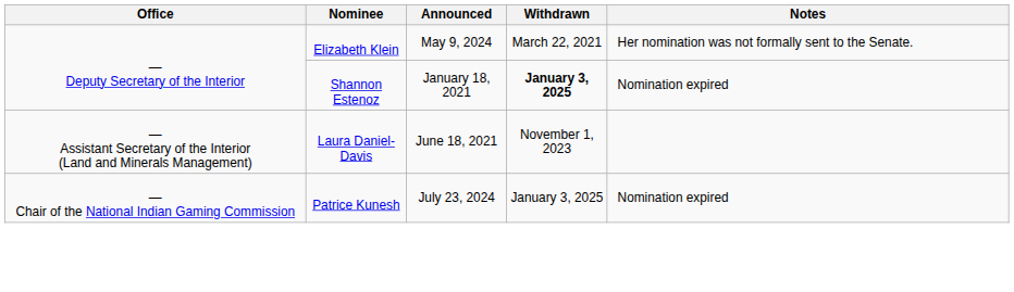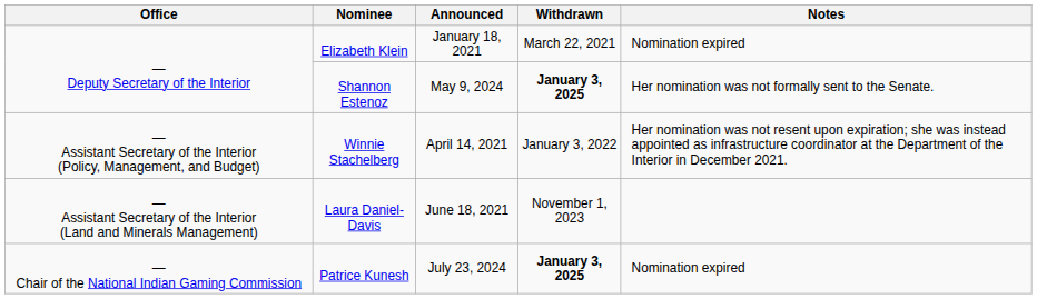 <table class="wikitable sortable" style="text-align:center">
 <tr>
 <th style="width:30%;">Office</th>
 <th style="width:10%;">Nominee</th>
 <th style="width:10%;" data-sort-type="date">Announced</th>
 <th style="width:10%;" data-sort-type="date">Withdrawn</th>
 <th style="width:50%;">Notes</th>
 </tr>
 <tr>
 <td rowspan="2"><br>—<br><a href='#'>Deputy Secretary of the Interior</a></td>
 <td><br><a href='#'>Elizabeth Klein</a></td>
+<td>January 18, 2021</td>
+<td>March 22, 2021</td>
+<td style="text-align:left; padding:1%;">Nomination expired</td>
+</tr>
+<tr>
+<td><br><a href='#'>Shannon Estenoz</a></td>
 <td>May 9, 2024</td>
-<td>March 22, 2021</td>
+<td><strong>January 3, 2025</strong></td>
 <td style="text-align:left; padding:1%;">Her nomination was not formally sent to the Senate.</td>
 </tr>
 <tr>
-<td><br><a href='#'>Shannon Estenoz</a></td>
-<td>January 18, 2021</td>
-<td><strong>January 3, 2025</strong></td>
-<td style="text-align:left; padding:1%;">Nomination expired</td>
+<td><br>—<br>Assistant Secretary of the Interior<br>(Policy, Management, and Budget)</td>
+<td><br><a href='#'>Winnie Stachelberg</a></td>
+<td>April 14, 2021</td>
+<td>January 3, 2022</td>
+<td style="text-align:left; padding:1%;">Her nomination was not resent upon expiration; she was instead appointed as infrastructure coordinator at the Department of the Interior in December 2021.</td>
 </tr>
 <tr>
 <td><br>—<br>Assistant Secretary of the Interior<br>(Land and Minerals Management)</td>
 <td><br><a href='#'>Laura Daniel-Davis</a></td>
 <td>June 18, 2021</td>
 <td>November 1, 2023</td>
 </tr>
 <tr>
 <td><br>—<br>Chair of the <a href='#'>National Indian Gaming Commission</a></td>
 <td><br><a href='#'>Patrice Kunesh</a></td>
 <td>July 23, 2024</td>
-<td>January 3, 2025</td>
+<td><strong>January 3, 2025</strong></td>
 <td style="text-align:left; padding:1%;">Nomination expired</td>
 </tr>
 </table>
